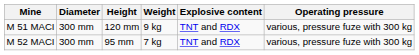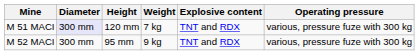 <table class=wikitable>
 <tr>
 <th>Mine</th>
 <th>Diameter</th>
 <th>Height</th>
 <th>Weight</th>
 <th>Explosive content</th>
 <th>Operating pressure</th>
 </tr>
 <tr>
 <td>M 51 MACI</td>
-<td>300 mm</td>
+<td style="background: lavender;">300 mm</td>
 <td>120 mm</td>
-<td>9 kg</td>
+<td>7 kg</td>
 <td><a href='#'>TNT</a> and <a href='#'>RDX</a></td>
 <td>various, pressure fuze with 300 kg</td>
 </tr>
 <tr>
 <td>M 52 MACI</td>
 <td>300 mm</td>
 <td>95 mm</td>
-<td>7 kg</td>
+<td>9 kg</td>
 <td><a href='#'>TNT</a> and <a href='#'>RDX</a></td>
 <td>various, pressure fuze with 300 kg</td>
 </tr>
 </table>
